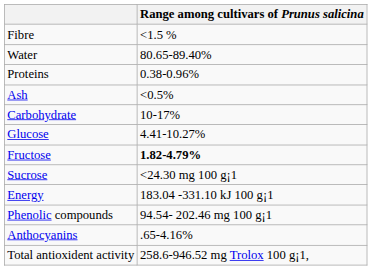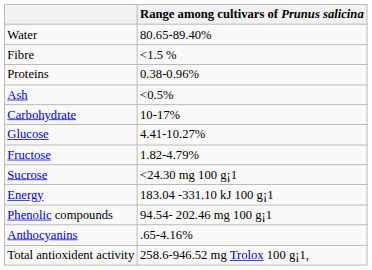 <table class="wikitable">
 <tr>
 <th></th>
 <th>Range among cultivars of <em>Prunus salicina</em></th>
 </tr>
 <tr>
+<td>Water</td>
+<td>80.65-89.40%</td>
+</tr>
+<tr>
 <td>Fibre</td>
 <td><1.5 %</td>
-</tr>
-<tr>
-<td>Water</td>
-<td>80.65-89.40%</td>
 </tr>
 <tr>
 <td>Proteins</td>
 <td>0.38-0.96%</td>
 </tr>
 <tr>
 <td><a href='#'>Ash</a></td>
 <td><0.5%</td>
 </tr>
 <tr>
 <td><a href='#'>Carbohydrate</a></td>
 <td>10-17%</td>
 </tr>
 <tr>
 <td><a href='#'>Glucose</a></td>
 <td>4.41-10.27%</td>
 </tr>
 <tr>
 <td><a href='#'>Fructose</a></td>
-<td><strong>1.82-4.79%</strong></td>
+<td>1.82-4.79%</td>
 </tr>
 <tr>
 <td><a href='#'>Sucrose</a></td>
 <td><24.30 mg 100 g¡1</td>
 </tr>
 <tr>
 <td><a href='#'>Energy</a></td>
 <td>183.04 -331.10 kJ 100 g¡1</td>
 </tr>
 <tr>
 <td><a href='#'>Phenolic</a> compounds</td>
 <td>94.54- 202.46 mg 100 g¡1</td>
 </tr>
 <tr>
 <td><a href='#'>Anthocyanins</a></td>
 <td>.65-4.16%</td>
 </tr>
 <tr>
 <td>Total antioxident activity</td>
 <td>258.6-946.52 mg <a href='#'>Trolox</a> 100 g¡1,</td>
 </tr>
 </table>
